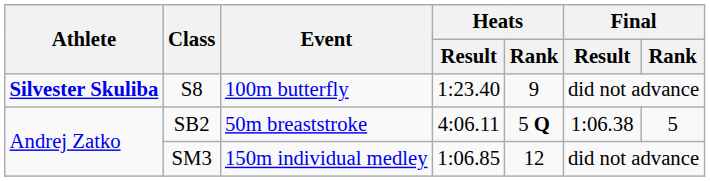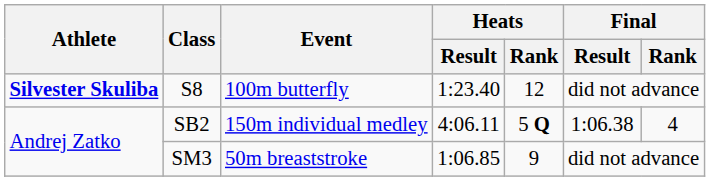 <table class=wikitable style="font-size:90%">
 <tr>
 <th rowspan="2">Athlete</th>
 <th rowspan="2">Class</th>
 <th rowspan="2">Event</th>
 <th colspan="2">Heats</th>
 <th colspan="2">Final</th>
 </tr>
 <tr>
 <th>Result</th>
 <th>Rank</th>
 <th>Result</th>
 <th>Rank</th>
 </tr>
 <tr>
 <td><strong><a href='#'>Silvester Skuliba</a></strong></td>
 <td style="text-align:center;">S8</td>
 <td><a href='#'>100m butterfly</a></td>
 <td style="text-align:center;">1:23.40</td>
-<td style="text-align:center;">9</td>
+<td style="text-align:center;">12</td>
 <td style="text-align:center;" colspan="2">did not advance</td>
 </tr>
 <tr>
 <td rowspan="2"><a href='#'>Andrej Zatko</a></td>
 <td style="text-align:center;">SB2</td>
-<td><a href='#'>50m breaststroke</a></td>
+<td><a href='#'>150m individual medley</a></td>
 <td style="text-align:center;">4:06.11</td>
 <td style="text-align:center;">5 <strong>Q</strong></td>
 <td style="text-align:center;">1:06.38</td>
-<td style="text-align:center;">5</td>
+<td style="text-align:center;">4</td>
 </tr>
 <tr>
 <td style="text-align:center;">SM3</td>
-<td><a href='#'>150m individual medley</a></td>
+<td><a href='#'>50m breaststroke</a></td>
 <td style="text-align:center;">1:06.85</td>
-<td style="text-align:center;">12</td>
+<td style="text-align:center;">9</td>
 <td style="text-align:center;" colspan="2">did not advance</td>
 </tr>
 </table>
